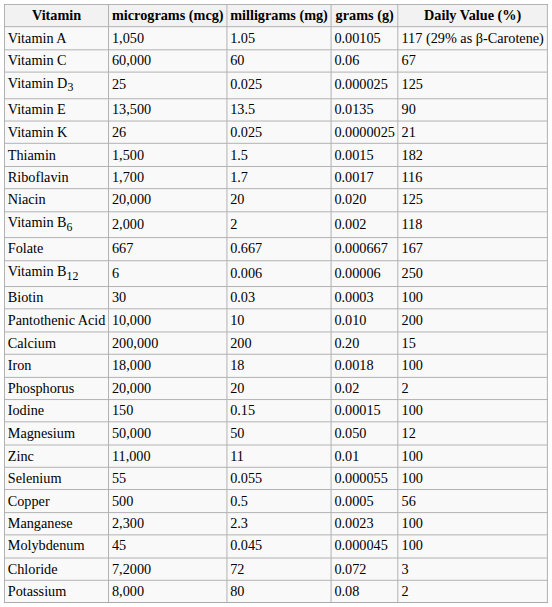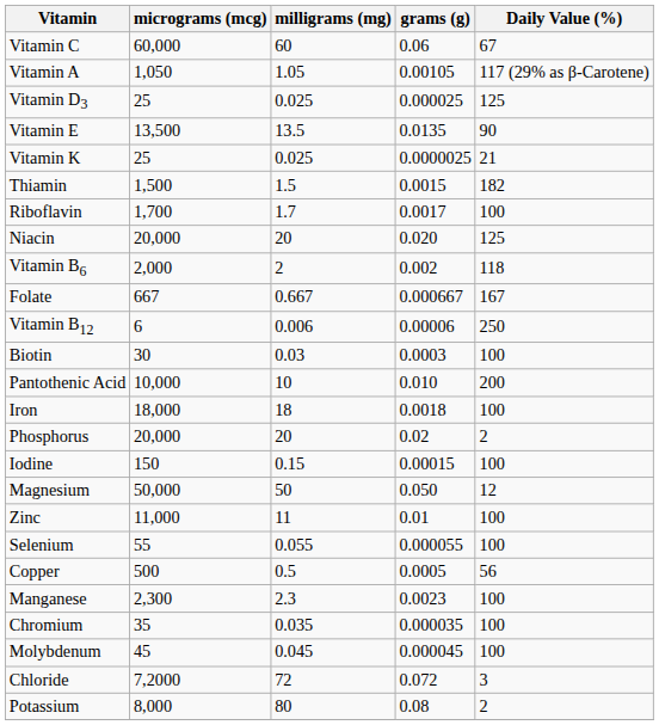 <table class="wikitable sortable">
 <tr>
 <th>Vitamin</th>
 <th>micrograms (mcg)</th>
 <th>milligrams (mg)</th>
 <th>grams (g)</th>
 <th>Daily Value (%)</th>
 </tr>
 <tr>
+<td>Vitamin C</td>
+<td>60,000</td>
+<td>60</td>
+<td>0.06</td>
+<td>67</td>
+</tr>
+<tr>
 <td>Vitamin A</td>
 <td>1,050</td>
 <td>1.05</td>
 <td>0.00105</td>
 <td>117 (29% as β-Carotene)</td>
-</tr>
-<tr>
-<td>Vitamin C</td>
-<td>60,000</td>
-<td>60</td>
-<td>0.06</td>
-<td>67</td>
 </tr>
 <tr>
 <td>Vitamin D<sub>3</sub></td>
 <td>25</td>
 <td>0.025</td>
 <td>0.000025</td>
 <td>125</td>
 </tr>
 <tr>
 <td>Vitamin E</td>
 <td>13,500</td>
 <td>13.5</td>
 <td>0.0135</td>
 <td>90</td>
 </tr>
 <tr>
 <td>Vitamin K</td>
-<td>26</td>
+<td>25</td>
 <td>0.025</td>
 <td>0.0000025</td>
 <td>21</td>
 </tr>
 <tr>
 <td>Thiamin</td>
 <td>1,500</td>
 <td>1.5</td>
 <td>0.0015</td>
 <td>182</td>
 </tr>
 <tr>
 <td>Riboflavin</td>
 <td>1,700</td>
 <td>1.7</td>
 <td>0.0017</td>
-<td>116</td>
+<td>100</td>
 </tr>
 <tr>
 <td>Niacin</td>
 <td>20,000</td>
 <td>20</td>
 <td>0.020</td>
 <td>125</td>
 </tr>
 <tr>
 <td>Vitamin B<sub>6</sub></td>
 <td>2,000</td>
 <td>2</td>
 <td>0.002</td>
 <td>118</td>
 </tr>
 <tr>
 <td>Folate</td>
 <td>667</td>
 <td>0.667</td>
 <td>0.000667</td>
 <td>167</td>
 </tr>
 <tr>
 <td>Vitamin B<sub>12</sub></td>
 <td>6</td>
 <td>0.006</td>
 <td>0.00006</td>
 <td>250</td>
 </tr>
 <tr>
 <td>Biotin</td>
 <td>30</td>
 <td>0.03</td>
 <td>0.0003</td>
 <td>100</td>
 </tr>
 <tr>
 <td>Pantothenic Acid</td>
 <td>10,000</td>
 <td>10</td>
 <td>0.010</td>
 <td>200</td>
-</tr>
-<tr>
-<td>Calcium</td>
-<td>200,000</td>
-<td>200</td>
-<td>0.20</td>
-<td>15</td>
 </tr>
 <tr>
 <td>Iron</td>
 <td>18,000</td>
 <td>18</td>
 <td>0.0018</td>
 <td>100</td>
 </tr>
 <tr>
 <td>Phosphorus</td>
 <td>20,000</td>
 <td>20</td>
 <td>0.02</td>
 <td>2</td>
 </tr>
 <tr>
 <td>Iodine</td>
 <td>150</td>
 <td>0.15</td>
 <td>0.00015</td>
 <td>100</td>
 </tr>
 <tr>
 <td>Magnesium</td>
 <td>50,000</td>
 <td>50</td>
 <td>0.050</td>
 <td>12</td>
 </tr>
 <tr>
 <td>Zinc</td>
 <td>11,000</td>
 <td>11</td>
 <td>0.01</td>
 <td>100</td>
 </tr>
 <tr>
 <td>Selenium</td>
 <td>55</td>
 <td>0.055</td>
 <td>0.000055</td>
 <td>100</td>
 </tr>
 <tr>
 <td>Copper</td>
 <td>500</td>
 <td>0.5</td>
 <td>0.0005</td>
 <td>56</td>
 </tr>
 <tr>
 <td>Manganese</td>
 <td>2,300</td>
 <td>2.3</td>
 <td>0.0023</td>
 <td>100</td>
 </tr>
 <tr>
+<td>Chromium</td>
+<td>35</td>
+<td>0.035</td>
+<td>0.000035</td>
+<td>100</td>
+</tr>
+<tr>
 <td>Molybdenum</td>
 <td>45</td>
 <td>0.045</td>
 <td>0.000045</td>
 <td>100</td>
 </tr>
 <tr>
 <td>Chloride</td>
 <td>7,2000</td>
 <td>72</td>
 <td>0.072</td>
 <td>3</td>
 </tr>
 <tr>
 <td>Potassium</td>
 <td>8,000</td>
 <td>80</td>
 <td>0.08</td>
 <td>2</td>
 </tr>
 <tr>
 </tr>
 </table>
